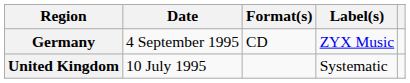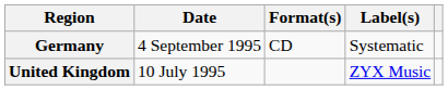 <table class="wikitable plainrowheaders">
 <tr>
 <th scope="col">Region</th>
 <th scope="col">Date</th>
 <th scope="col">Format(s)</th>
 <th scope="col">Label(s)</th>
 <th scope="col"></th>
 </tr>
 <tr>
 <th scope="row">Germany</th>
 <td>4 September 1995</td>
 <td>CD</td>
-<td><a href='#'>ZYX Music</a></td>
+<td>Systematic</td>
 <td></td>
 </tr>
 <tr>
 <th scope="row">United Kingdom</th>
 <td>10 July 1995</td>
 <td></td>
-<td>Systematic</td>
+<td><a href='#'>ZYX Music</a></td>
 <td></td>
 </tr>
 </table>
